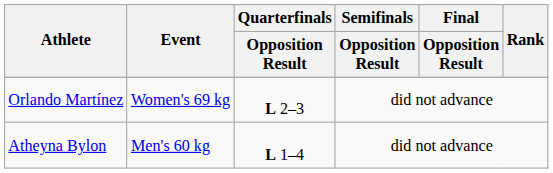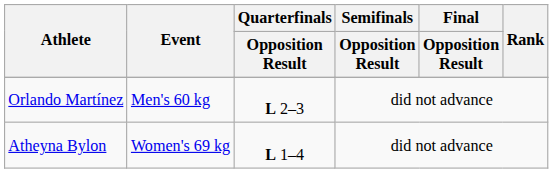 <table class="wikitable" border="1" style="font-size:90%">
 <tr>
 <th rowspan=2>Athlete</th>
 <th rowspan=2>Event</th>
 <th>Quarterfinals</th>
 <th>Semifinals</th>
 <th>Final</th>
 <th rowspan="2">Rank</th>
 </tr>
 <tr>
 <th>Opposition<br>Result</th>
 <th>Opposition<br>Result</th>
 <th>Opposition<br>Result</th>
 </tr>
 <tr>
 </tr>
 <tr align=center>
 <td align=left><a href='#'>Orlando Martínez</a></td>
-<td align=left><a href='#'>Women's 69 kg</a></td>
+<td align=left><a href='#'>Men's 60 kg</a></td>
 <td><br><strong>L</strong> 2–3</td>
 <td colspan=3>did not advance</td>
 </tr>
 <tr align=center>
 <td align=left><a href='#'>Atheyna Bylon</a></td>
-<td align=left><a href='#'>Men's 60 kg</a></td>
+<td align=left><a href='#'>Women's 69 kg</a></td>
 <td><br><strong>L</strong> 1–4</td>
 <td colspan=3>did not advance</td>
 </tr>
 </table>
